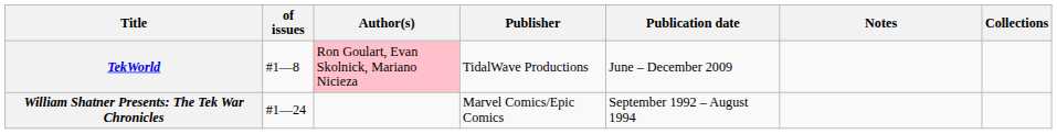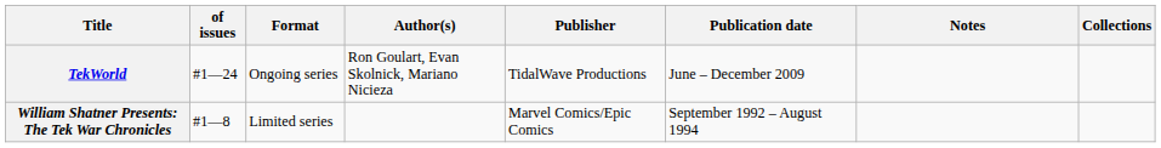 <table class="wikitable">
 <tr>
 <th>Title</th>
 <th style="width:40pt"> of issues</th>
+<th style="width:75pt">Format</th>
 <th style="width:125pt">Author(s)</th>
 <th style="width:125pt">Publisher</th>
 <th style="width:150pt">Publication date</th>
 <th style="width:175pt">Notes</th>
 <th>Collections</th>
 </tr>
 <tr>
 <th><em><a href='#'>TekWorld</a></em></th>
-<td>#1—8</td>
-<td style="background: pink;">Ron Goulart, Evan Skolnick, Mariano Nicieza</td>
+<td>#1—24</td>
+<td>Ongoing series</td>
+<td>Ron Goulart, Evan Skolnick, Mariano Nicieza</td>
 <td>TidalWave Productions</td>
 <td>June – December 2009</td>
 <td></td>
 <td></td>
 </tr>
 <tr>
 <th><em>William Shatner Presents: The Tek War Chronicles</em></th>
-<td>#1—24</td>
+<td>#1—8</td>
+<td>Limited series</td>
 <td></td>
 <td>Marvel Comics/Epic Comics</td>
 <td>September 1992 – August 1994</td>
 <td></td>
 <td></td>
 </tr>
 </table>
